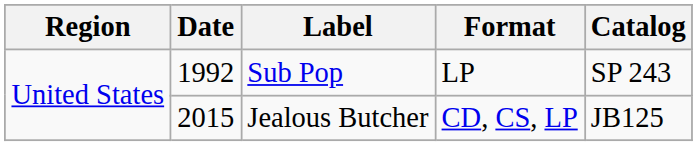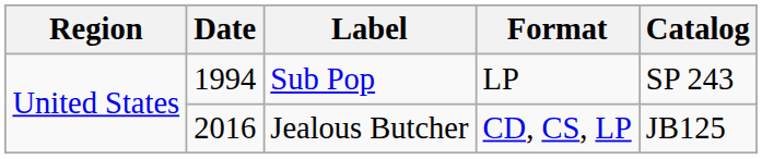 <table class="wikitable">
 <tr>
 <th>Region</th>
 <th>Date</th>
 <th>Label</th>
 <th>Format</th>
 <th>Catalog</th>
 </tr>
 <tr>
 <td rowspan="2"><a href='#'>United States</a></td>
-<td>1992</td>
+<td>1994</td>
 <td><a href='#'>Sub Pop</a></td>
 <td>LP</td>
 <td>SP 243</td>
 </tr>
 <tr>
-<td>2015</td>
+<td>2016</td>
 <td>Jealous Butcher</td>
 <td><a href='#'>CD</a>, <a href='#'>CS</a>, <a href='#'>LP</a></td>
 <td>JB125</td>
 </tr>
 </table>
